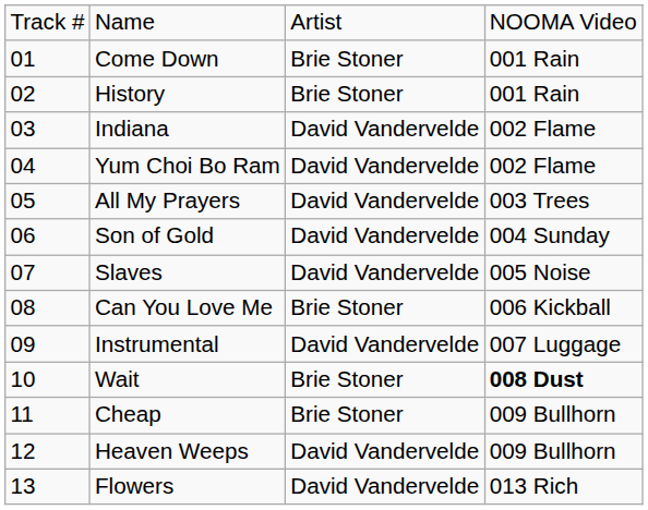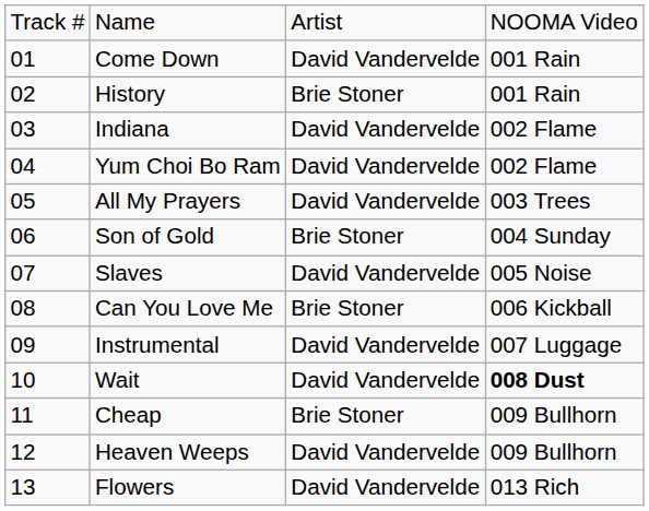 <table class="wikitable">
 <tr>
 <td>Track #</td>
 <td>Name</td>
 <td>Artist</td>
 <td>NOOMA Video</td>
 </tr>
 <tr>
 <td>01</td>
 <td>Come Down</td>
-<td>Brie Stoner</td>
+<td>David Vandervelde</td>
 <td>001  Rain</td>
 </tr>
 <tr>
 <td>02</td>
 <td>History</td>
 <td>Brie Stoner</td>
 <td>001  Rain</td>
 </tr>
 <tr>
 <td>03</td>
 <td>Indiana</td>
 <td>David Vandervelde</td>
 <td>002  Flame</td>
 </tr>
 <tr>
 <td>04</td>
 <td>Yum Choi Bo Ram</td>
 <td>David Vandervelde</td>
 <td>002  Flame</td>
 </tr>
 <tr>
 <td>05</td>
 <td>All My Prayers</td>
 <td>David Vandervelde</td>
 <td>003  Trees</td>
 </tr>
 <tr>
 <td>06</td>
 <td>Son of Gold</td>
-<td>David Vandervelde</td>
+<td>Brie Stoner</td>
 <td>004  Sunday</td>
 </tr>
 <tr>
 <td>07</td>
 <td>Slaves</td>
 <td>David Vandervelde</td>
 <td>005  Noise</td>
 </tr>
 <tr>
 <td>08</td>
 <td>Can You Love Me</td>
 <td>Brie Stoner</td>
 <td>006  Kickball</td>
 </tr>
 <tr>
 <td>09</td>
 <td>Instrumental</td>
 <td>David Vandervelde</td>
 <td>007  Luggage</td>
 </tr>
 <tr>
 <td>10</td>
 <td>Wait</td>
-<td>Brie Stoner</td>
+<td>David Vandervelde</td>
 <td><strong>008  Dust</strong></td>
 </tr>
 <tr>
 <td>11</td>
 <td>Cheap</td>
 <td>Brie Stoner</td>
 <td>009  Bullhorn</td>
 </tr>
 <tr>
 <td>12</td>
 <td>Heaven Weeps</td>
 <td>David Vandervelde</td>
 <td>009  Bullhorn</td>
 </tr>
 <tr>
 <td>13</td>
 <td>Flowers</td>
 <td>David Vandervelde</td>
 <td>013  Rich</td>
 </tr>
 </table>
